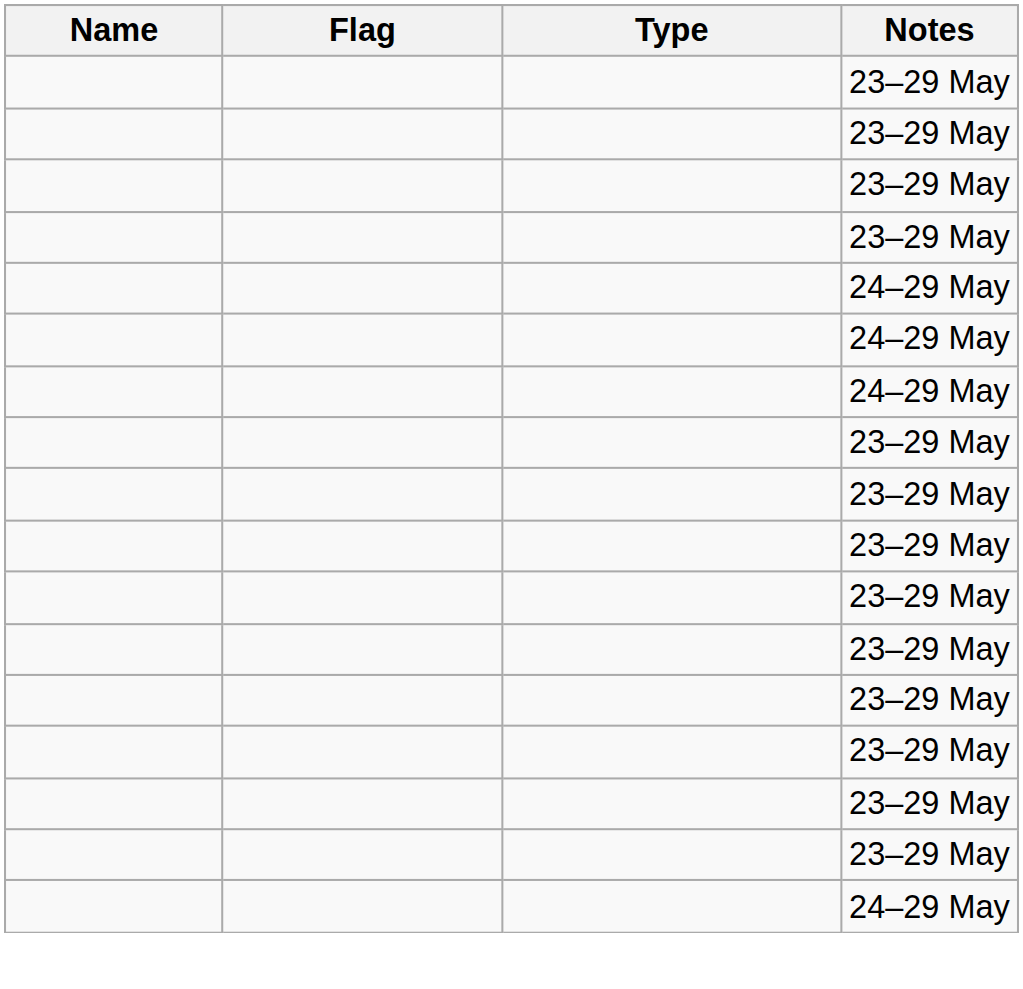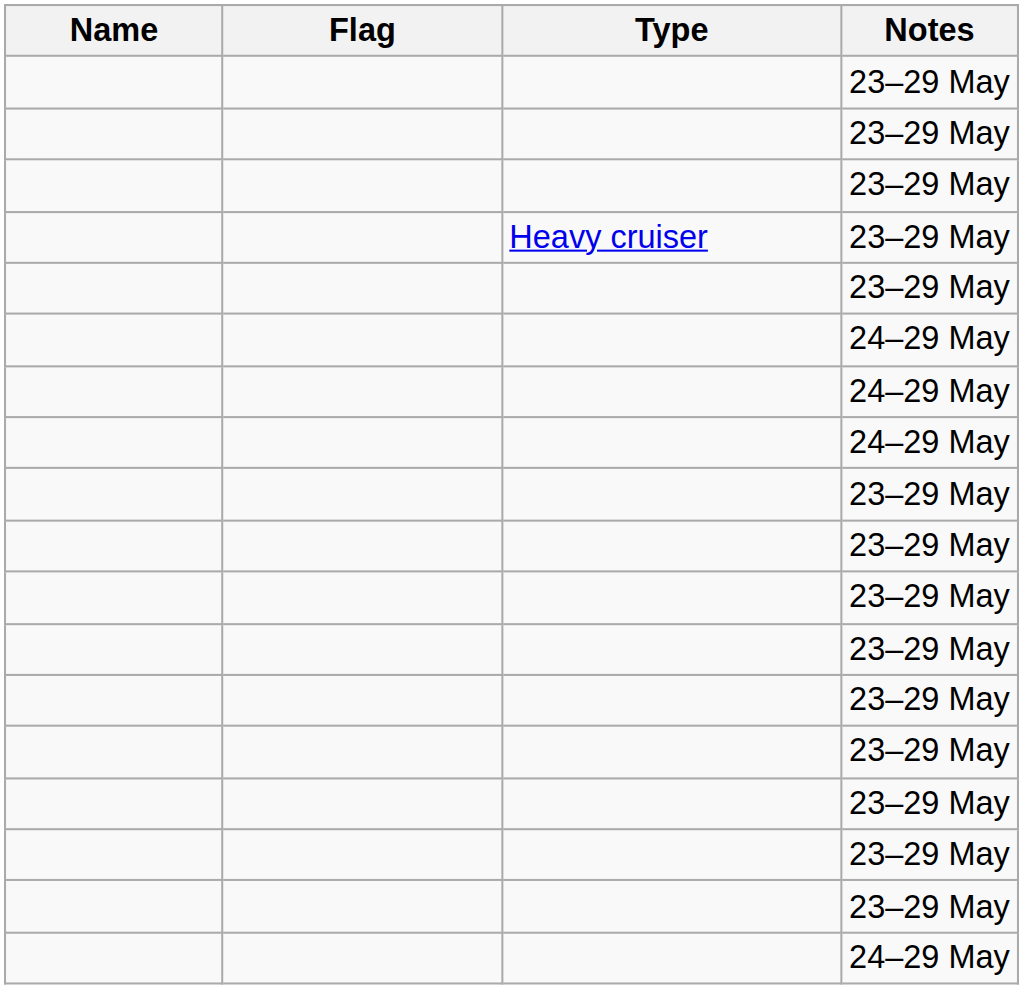 <table class="wikitable sortable">
 <tr>
 </tr>
 <tr>
 <th scope="col" width="100px">Name</th>
 <th scope="col" width="130px">Flag</th>
 <th scope="col" width="160px">Type</th>
 <th>Notes</th>
 </tr>
 <tr>
 <td align="left"></td>
 <td align="left"></td>
 <td align="left"></td>
 <td align="left">23–29 May</td>
 </tr>
 <tr>
 <td align="left"></td>
 <td align="left"></td>
 <td align="left"></td>
 <td align="left">23–29 May</td>
 </tr>
 <tr>
 <td align="left"></td>
 <td align="left"></td>
 <td align="left"></td>
+<td align="left">23–29 May</td>
+</tr>
+<tr>
+<td align="left"></td>
+<td align="left"></td>
+<td align="left"><a href='#'>Heavy cruiser</a></td>
 <td align="left">23–29 May</td>
 </tr>
 <tr>
 <td align="left"></td>
 <td align="left"></td>
 <td align="left"></td>
 <td align="left">23–29 May</td>
 </tr>
 <tr>
 <td align="left"></td>
 <td align="left"></td>
 <td align="left"></td>
 <td align="left">24–29 May</td>
 </tr>
 <tr>
 <td align="left"></td>
 <td align="left"></td>
 <td align="left"></td>
 <td align="left">24–29 May</td>
 </tr>
 <tr>
 <td align="left"></td>
 <td align="left"></td>
 <td align="left"></td>
 <td align="left">24–29 May</td>
 </tr>
 <tr>
 <td align="left"></td>
 <td align="left"></td>
 <td align="left"></td>
 <td align="left">23–29 May</td>
 </tr>
 <tr>
 <td align="left"></td>
 <td align="left"></td>
 <td align="left"></td>
 <td align="left">23–29 May</td>
 </tr>
 <tr>
 <td align="left"></td>
 <td align="left"></td>
 <td align="left"></td>
 <td align="left">23–29 May</td>
 </tr>
 <tr>
 <td align="left"></td>
 <td align="left"></td>
 <td align="left"></td>
 <td align="left">23–29 May</td>
 </tr>
 <tr>
 <td align="left"></td>
 <td align="left"></td>
 <td align="left"></td>
 <td align="left">23–29 May</td>
 </tr>
 <tr>
 <td align="left"></td>
 <td align="left"></td>
 <td align="left"></td>
 <td align="left">23–29 May</td>
 </tr>
 <tr>
 <td align="left"></td>
 <td align="left"></td>
 <td align="left"></td>
 <td align="left">23–29 May</td>
 </tr>
 <tr>
 <td align="left"></td>
 <td align="left"></td>
 <td align="left"></td>
 <td align="left">23–29 May</td>
 </tr>
 <tr>
 <td align="left"></td>
 <td align="left"></td>
 <td align="left"></td>
 <td align="left">23–29 May</td>
 </tr>
 <tr>
 <td align="left"></td>
 <td align="left"></td>
 <td align="left"></td>
 <td align="left">24–29 May</td>
 </tr>
 </table>
